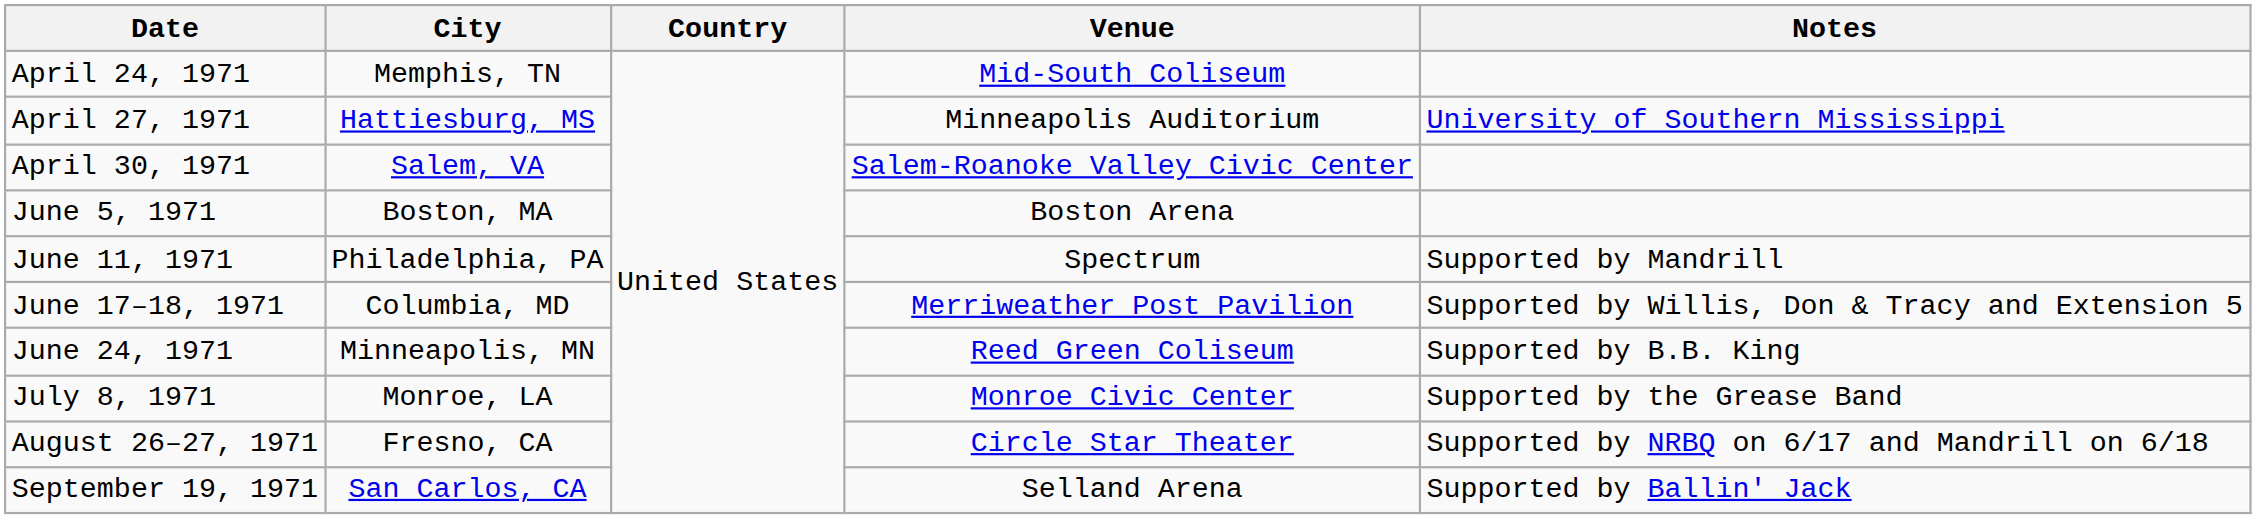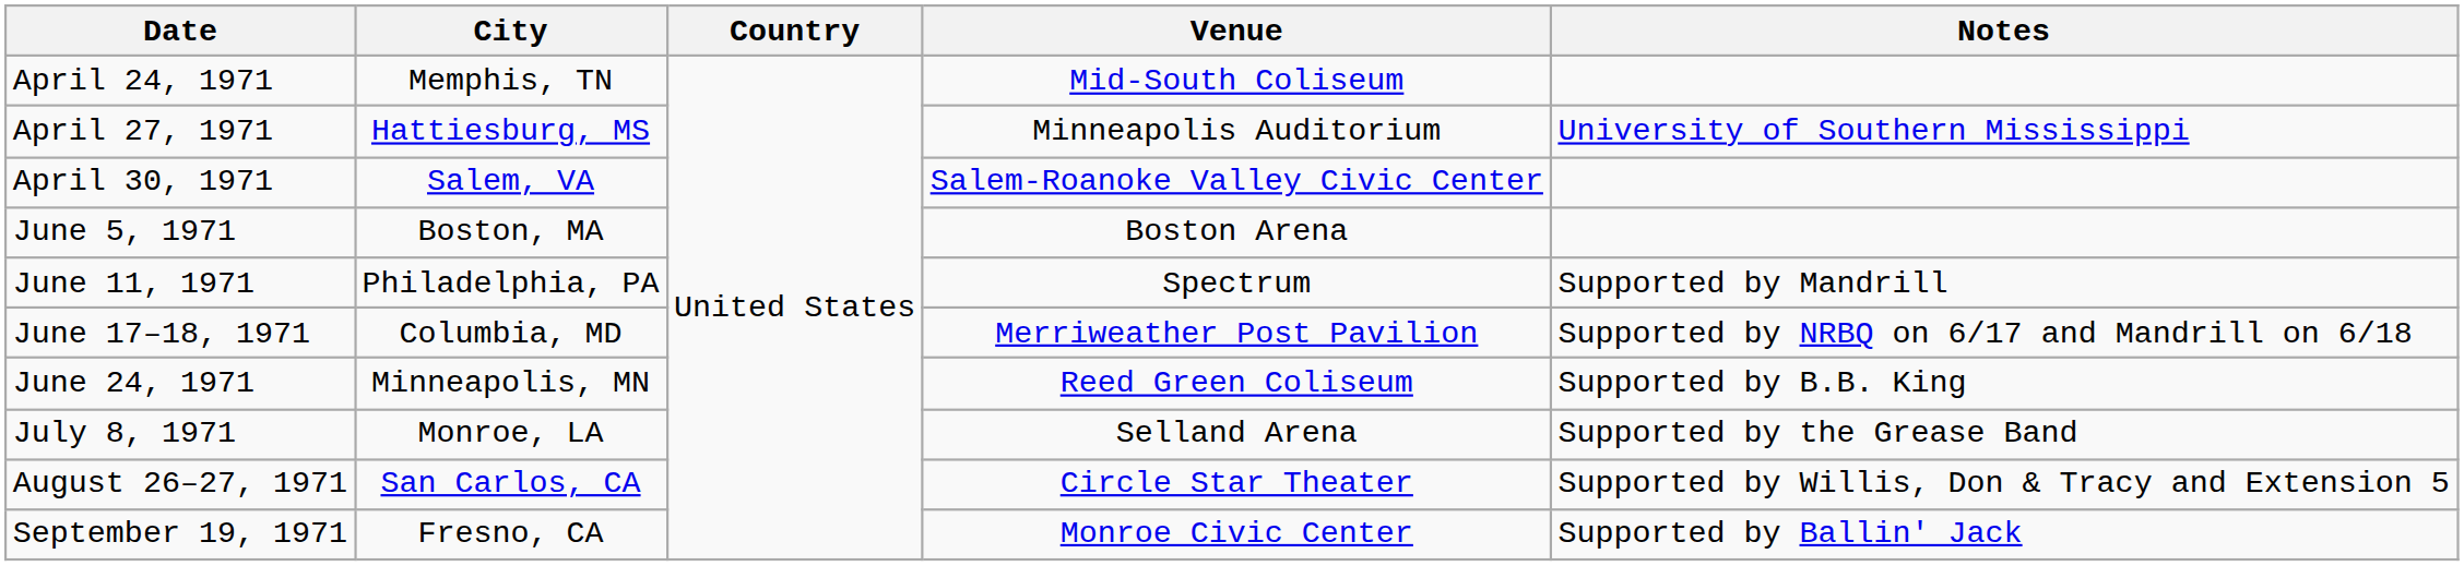 <table class="wikitable">
 <tr>
 <th>Date</th>
 <th>City</th>
 <th>Country</th>
 <th>Venue</th>
 <th>Notes</th>
 </tr>
 <tr>
 <td>April 24, 1971</td>
 <td align="center">Memphis, TN</td>
 <td rowspan="10" align="center">United States</td>
 <td align="center"><a href='#'>Mid-South Coliseum</a></td>
 <td></td>
 </tr>
 <tr>
 <td>April 27, 1971</td>
 <td align="center"><a href='#'>Hattiesburg, MS</a></td>
 <td align="center">Minneapolis Auditorium</td>
 <td><a href='#'>University of Southern Mississippi</a></td>
 </tr>
 <tr>
 <td>April 30, 1971</td>
 <td align="center"><a href='#'>Salem, VA</a></td>
 <td align="center"><a href='#'>Salem-Roanoke Valley Civic Center</a></td>
 <td></td>
 </tr>
 <tr>
 <td>June 5, 1971</td>
 <td align="center">Boston, MA</td>
 <td align="center">Boston Arena</td>
 <td></td>
 </tr>
 <tr>
 <td>June 11, 1971</td>
 <td align="center">Philadelphia, PA</td>
 <td align="center">Spectrum</td>
 <td>Supported by Mandrill</td>
 </tr>
 <tr>
 <td>June 17–18, 1971</td>
 <td align="center">Columbia, MD</td>
 <td align="center"><a href='#'>Merriweather Post Pavilion</a></td>
-<td>Supported by Willis, Don & Tracy and Extension 5</td>
+<td>Supported by <a href='#'>NRBQ</a> on 6/17 and Mandrill on 6/18</td>
 </tr>
 <tr>
 <td>June 24, 1971</td>
 <td align="center">Minneapolis, MN</td>
 <td align="center"><a href='#'>Reed Green Coliseum</a></td>
 <td>Supported by B.B. King</td>
 </tr>
 <tr>
 <td>July 8, 1971</td>
 <td align="center">Monroe, LA</td>
-<td align="center"><a href='#'>Monroe Civic Center</a></td>
+<td align="center">Selland Arena</td>
 <td>Supported by the Grease Band</td>
 </tr>
 <tr>
 <td>August 26–27, 1971</td>
-<td align="center">Fresno, CA</td>
+<td align="center"><a href='#'>San Carlos, CA</a></td>
 <td align="center"><a href='#'>Circle Star Theater</a></td>
-<td>Supported by <a href='#'>NRBQ</a> on 6/17 and Mandrill on 6/18</td>
+<td>Supported by Willis, Don & Tracy and Extension 5</td>
 </tr>
 <tr>
 <td>September 19, 1971</td>
-<td align="center"><a href='#'>San Carlos, CA</a></td>
-<td align="center">Selland Arena</td>
+<td align="center">Fresno, CA</td>
+<td align="center"><a href='#'>Monroe Civic Center</a></td>
 <td>Supported by <a href='#'>Ballin' Jack</a></td>
 </tr>
 </table>
